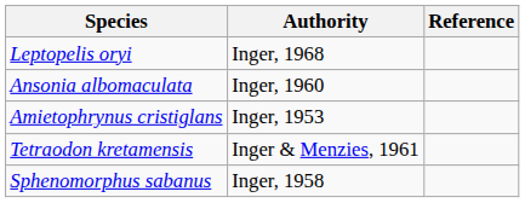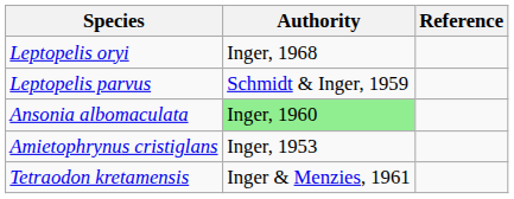 <table class="wikitable sortable">
 <tr>
 <th>Species</th>
 <th>Authority</th>
 <th>Reference</th>
 </tr>
 <tr>
 <td><em><a href='#'>Leptopelis oryi</a></em></td>
 <td>Inger, 1968</td>
 <td></td>
 </tr>
 <tr>
+<td><em><a href='#'>Leptopelis parvus</a></em></td>
+<td><a href='#'>Schmidt</a> & Inger, 1959</td>
+<td></td>
+</tr>
+<tr>
 <td><em><a href='#'>Ansonia albomaculata</a></em></td>
-<td>Inger, 1960</td>
+<td style="background: lightgreen;">Inger, 1960</td>
 <td></td>
 </tr>
 <tr>
 <td><em><a href='#'>Amietophrynus cristiglans</a></em></td>
 <td>Inger, 1953</td>
 <td></td>
 </tr>
 <tr>
 <td><em><a href='#'>Tetraodon kretamensis</a></em></td>
 <td>Inger & <a href='#'>Menzies</a>, 1961</td>
 <td></td>
 </tr>
-<tr>
-<td><em><a href='#'>Sphenomorphus sabanus</a></em></td>
-<td>Inger, 1958</td>
-<td></td>
-</tr>
 </table>
